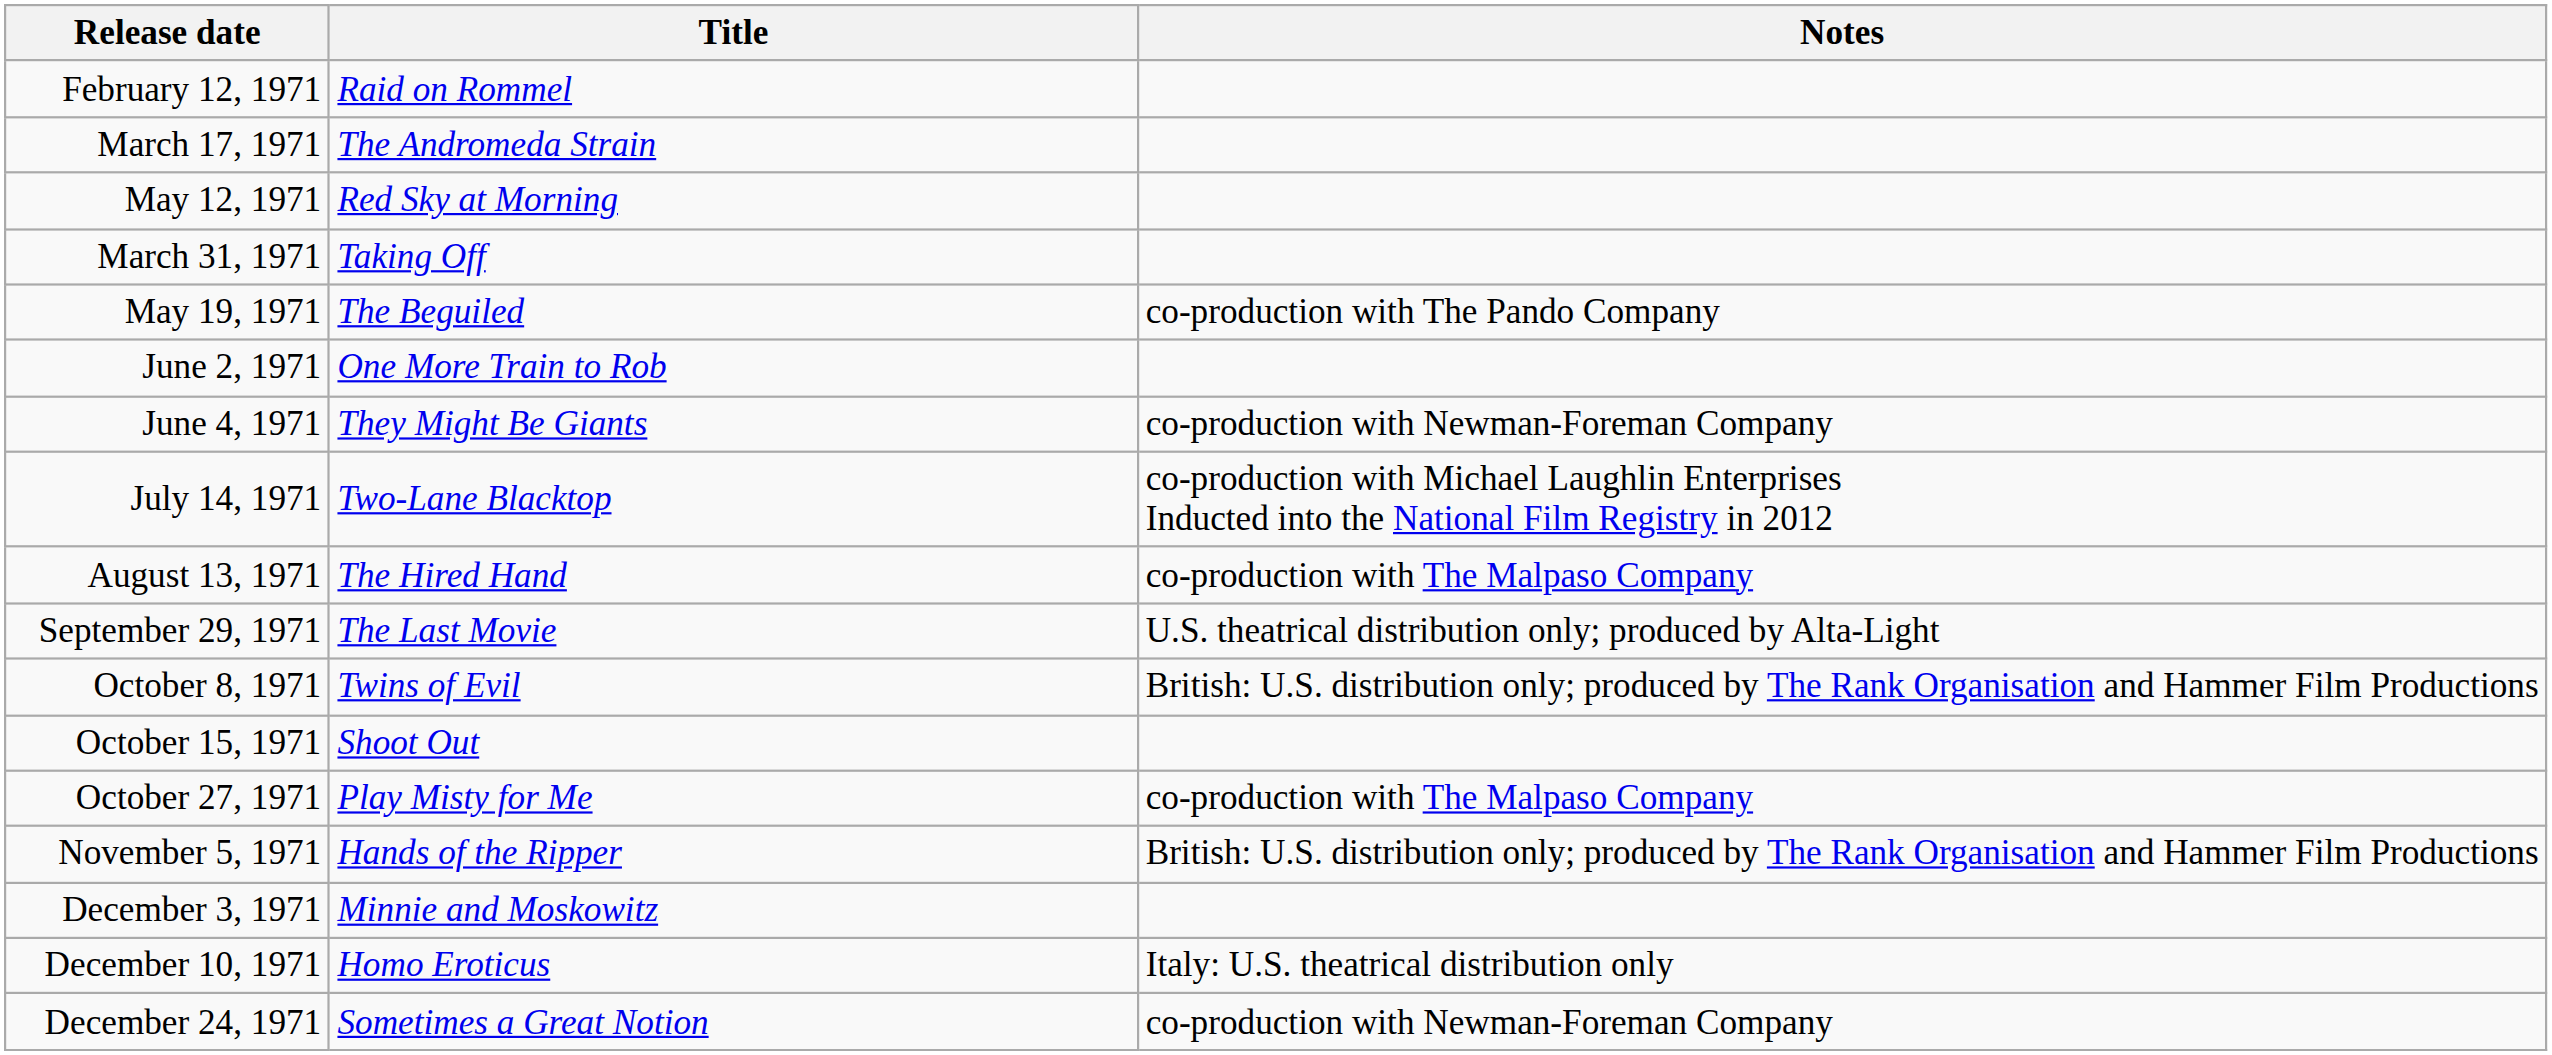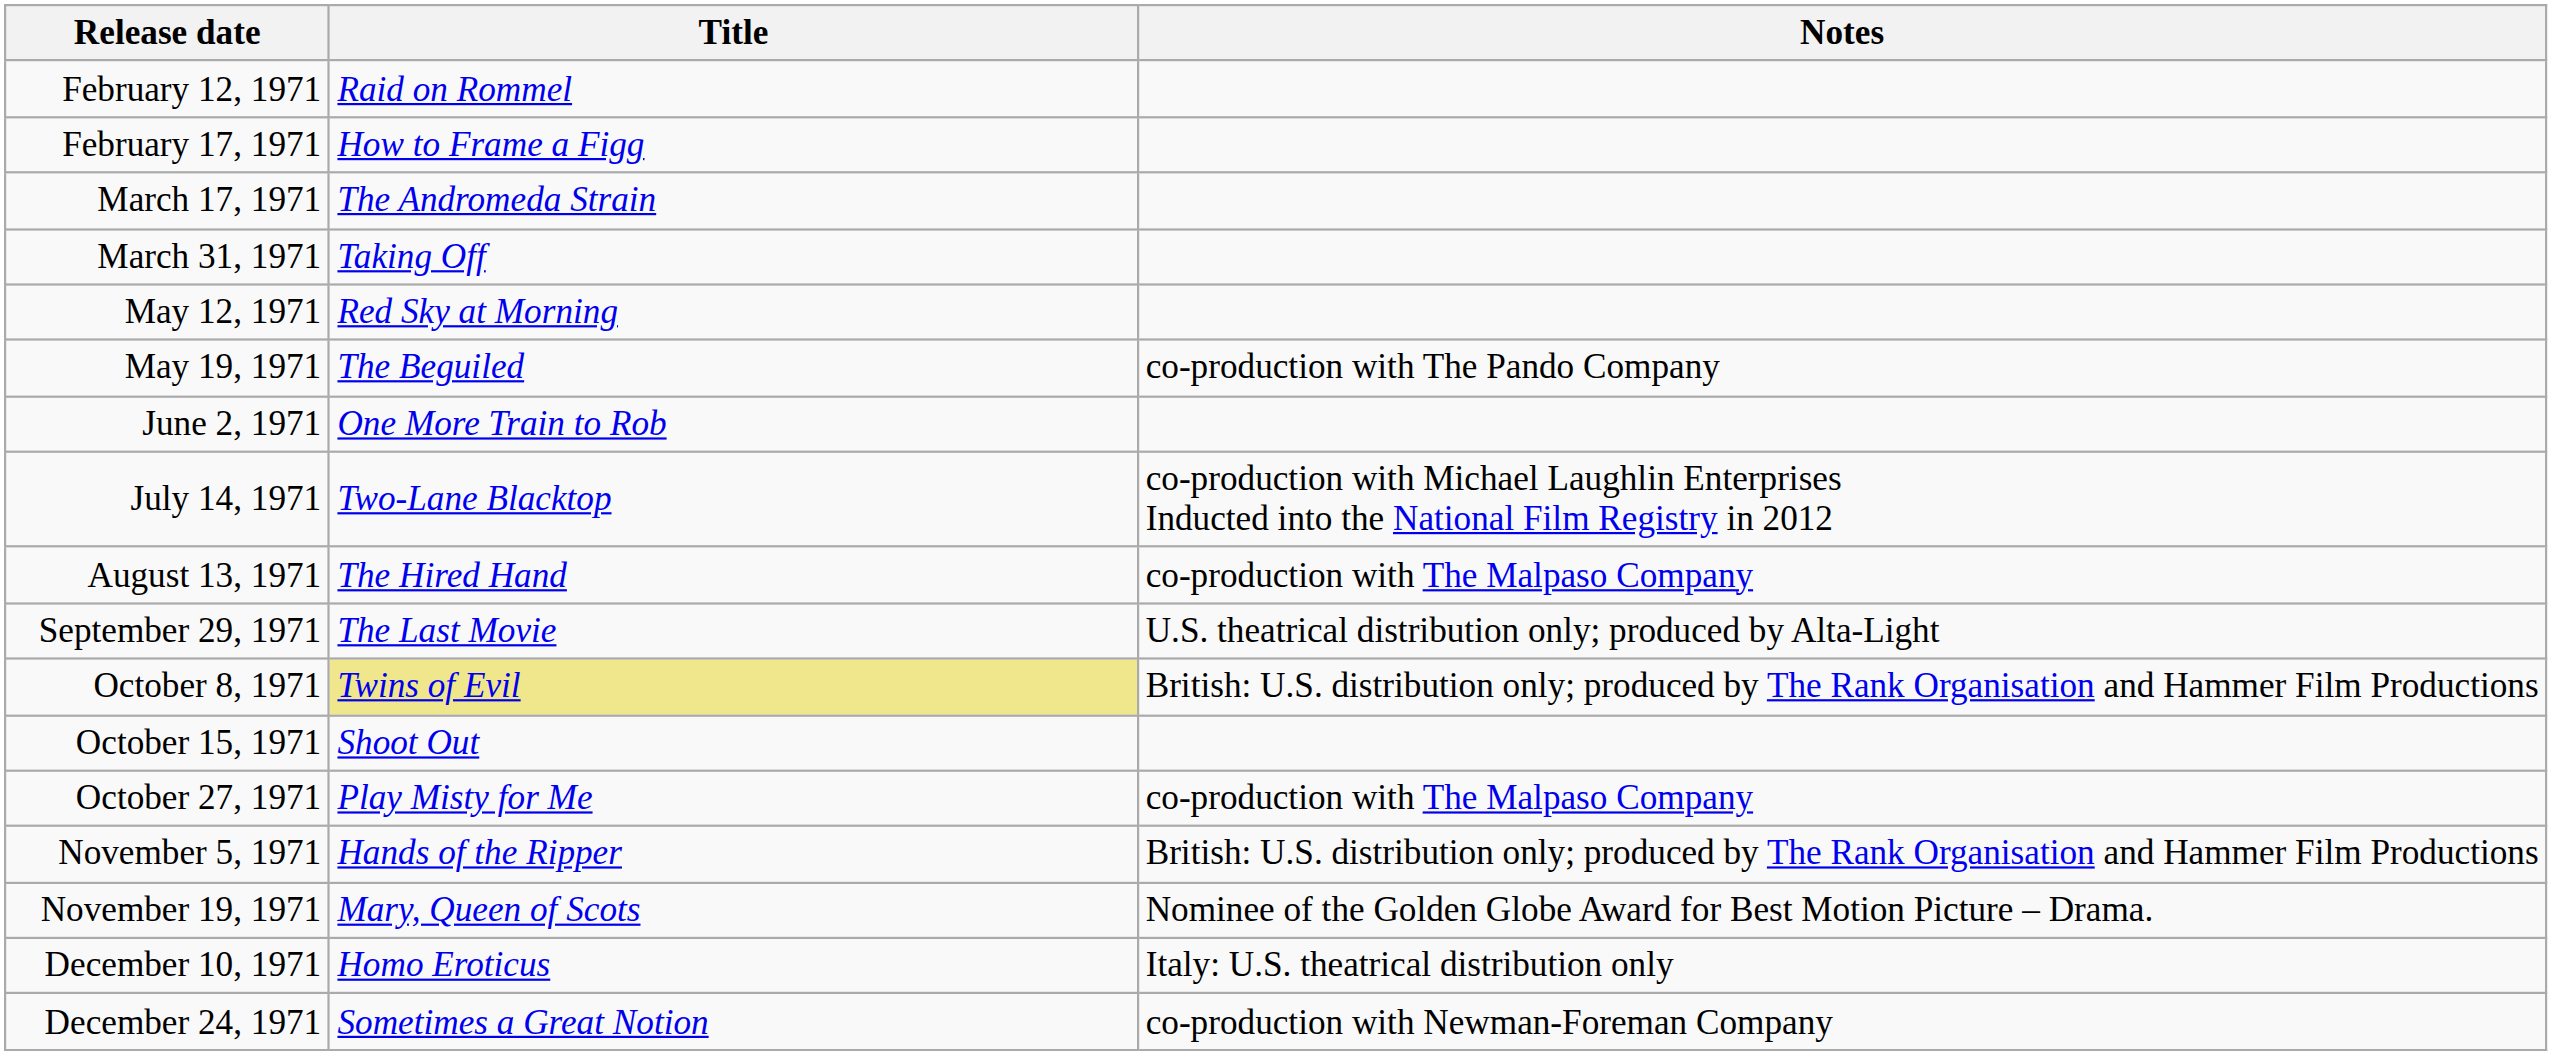 <table class="wikitable sortable">
 <tr>
 <th style="width:8.75em;">Release date</th>
 <th style="width:22.5em;">Title</th>
 <th>Notes</th>
 </tr>
 <tr>
 <td style="text-align:right;">February 12, 1971</td>
 <td><em><a href='#'>Raid on Rommel</a></em></td>
 <td></td>
 </tr>
 <tr>
+<td style="text-align:right;">February 17, 1971</td>
+<td><em><a href='#'>How to Frame a Figg</a></em></td>
+<td></td>
+</tr>
+<tr>
 <td style="text-align:right;">March 17, 1971</td>
 <td><em><a href='#'>The Andromeda Strain</a></em></td>
 <td></td>
 </tr>
 <tr>
-<td style="text-align:right;">May 12, 1971</td>
-<td><em><a href='#'>Red Sky at Morning</a></em></td>
+<td style="text-align:right;">March 31, 1971</td>
+<td><em><a href='#'>Taking Off</a></em></td>
 <td></td>
 </tr>
 <tr>
-<td style="text-align:right;">March 31, 1971</td>
-<td><em><a href='#'>Taking Off</a></em></td>
+<td style="text-align:right;">May 12, 1971</td>
+<td><em><a href='#'>Red Sky at Morning</a></em></td>
 <td></td>
 </tr>
 <tr>
 <td style="text-align:right;">May 19, 1971</td>
 <td><em><a href='#'>The Beguiled</a></em></td>
 <td>co-production with The Pando Company</td>
 </tr>
 <tr>
 <td style="text-align:right;">June 2, 1971</td>
 <td><em><a href='#'>One More Train to Rob</a></em></td>
 <td></td>
-</tr>
-<tr>
-<td style="text-align:right;">June 4, 1971</td>
-<td><em><a href='#'>They Might Be Giants</a></em></td>
-<td>co-production with Newman-Foreman Company</td>
 </tr>
 <tr>
 <td style="text-align:right;">July 14, 1971</td>
 <td><em><a href='#'>Two-Lane Blacktop</a></em></td>
 <td>co-production with Michael Laughlin Enterprises<br>Inducted into the <a href='#'>National Film Registry</a> in 2012</td>
 </tr>
 <tr>
 <td style="text-align:right;">August 13, 1971</td>
 <td><em><a href='#'>The Hired Hand</a></em></td>
 <td>co-production with <a href='#'>The Malpaso Company</a></td>
 </tr>
 <tr>
 <td style="text-align:right;">September 29, 1971</td>
 <td><em><a href='#'>The Last Movie</a></em></td>
 <td>U.S. theatrical distribution only; produced by Alta-Light</td>
 </tr>
 <tr>
 <td style="text-align:right;">October 8, 1971</td>
-<td><em><a href='#'>Twins of Evil</a></em></td>
+<td style="background: khaki;"><em><a href='#'>Twins of Evil</a></em></td>
 <td>British: U.S. distribution only; produced by <a href='#'>The Rank Organisation</a> and Hammer Film Productions</td>
 </tr>
 <tr>
 <td style="text-align:right;">October 15, 1971</td>
 <td><em><a href='#'>Shoot Out</a></em></td>
 <td></td>
 </tr>
 <tr>
 <td style="text-align:right;">October 27, 1971</td>
 <td><em><a href='#'>Play Misty for Me</a></em></td>
 <td>co-production with <a href='#'>The Malpaso Company</a></td>
 </tr>
 <tr>
 <td style="text-align:right;">November 5, 1971</td>
 <td><em><a href='#'>Hands of the Ripper</a></em></td>
 <td>British: U.S. distribution only; produced by <a href='#'>The Rank Organisation</a> and Hammer Film Productions</td>
 </tr>
 <tr>
-<td style="text-align:right;">December 3, 1971</td>
-<td><em><a href='#'>Minnie and Moskowitz</a></em></td>
-<td></td>
+<td style="text-align:right;">November 19, 1971</td>
+<td><em><a href='#'>Mary, Queen of Scots</a></em></td>
+<td>Nominee of the Golden Globe Award for Best Motion Picture – Drama.</td>
 </tr>
 <tr>
 <td style="text-align:right;">December 10, 1971</td>
 <td><em><a href='#'>Homo Eroticus</a></em></td>
 <td>Italy: U.S. theatrical distribution only</td>
 </tr>
 <tr>
 <td style="text-align:right;">December 24, 1971</td>
 <td><em><a href='#'>Sometimes a Great Notion</a></em></td>
 <td>co-production with Newman-Foreman Company</td>
 </tr>
 </table>
